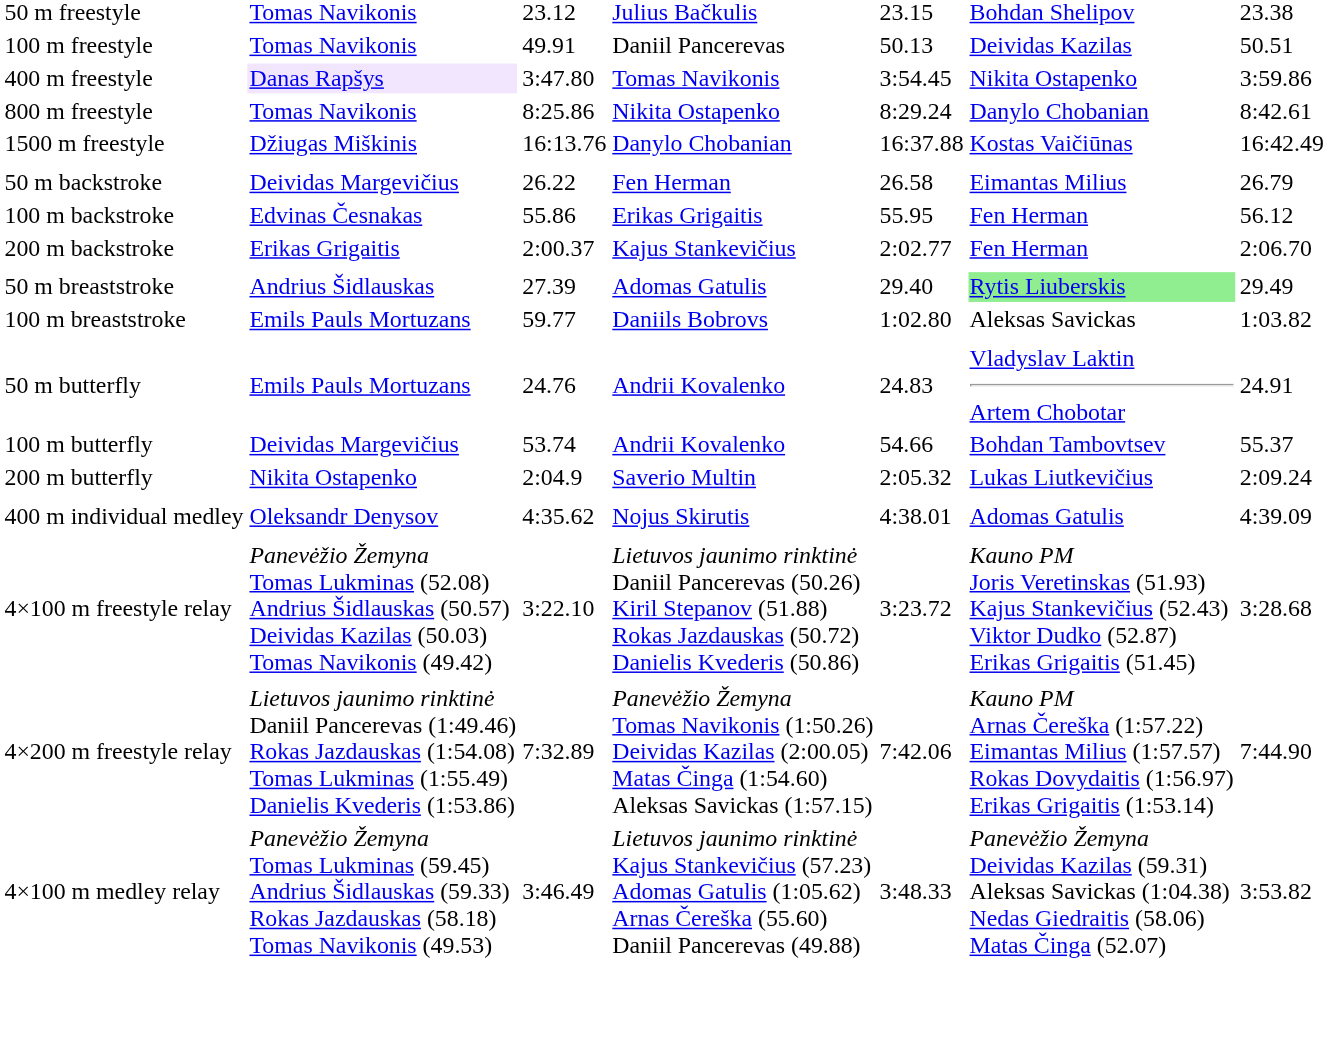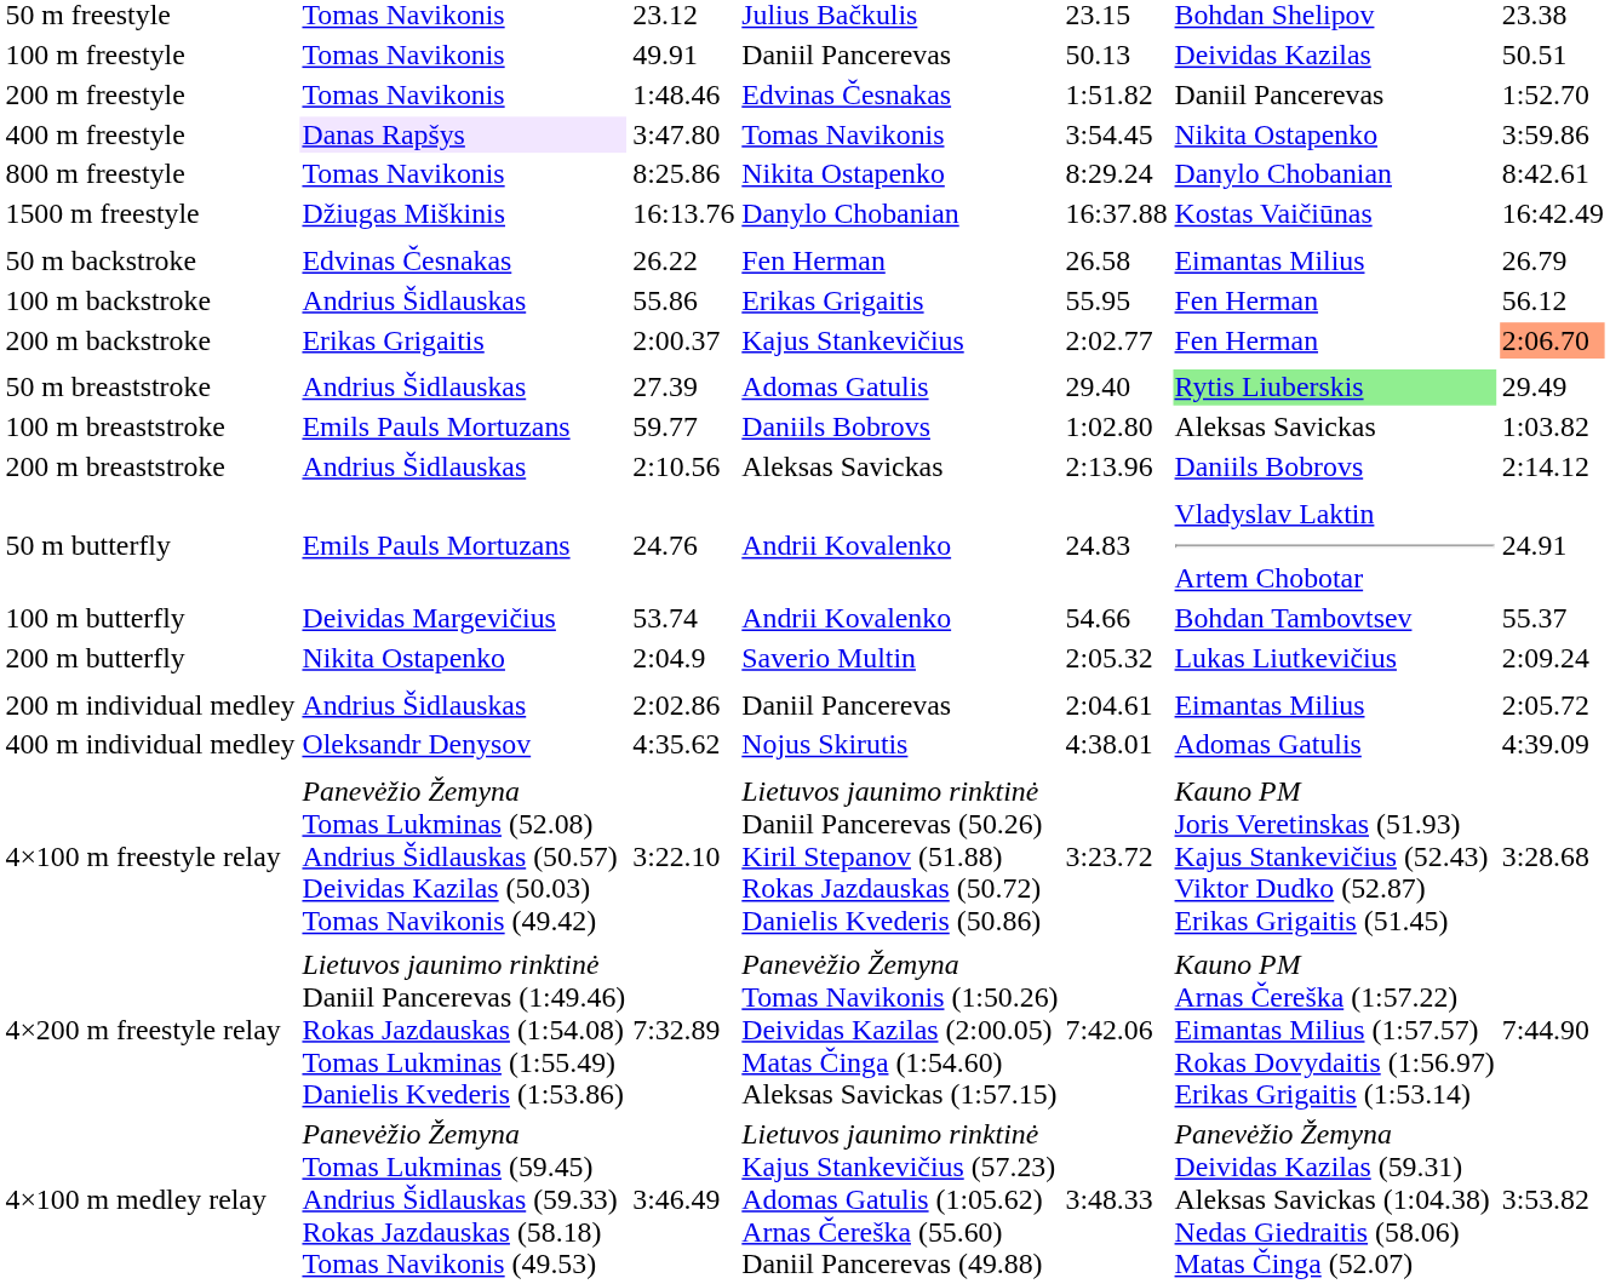 <table>
 <tr>
 <td>50 m freestyle</td>
 <td><a href='#'>Tomas Navikonis</a><br></td>
 <td>23.12</td>
 <td><a href='#'>Julius Bačkulis</a><br></td>
 <td>23.15</td>
 <td><a href='#'>Bohdan Shelipov</a><br></td>
 <td>23.38</td>
 </tr>
 <tr>
 <td>100 m freestyle</td>
 <td><a href='#'>Tomas Navikonis</a><br></td>
 <td>49.91</td>
 <td>Daniil Pancerevas<br></td>
 <td>50.13</td>
 <td><a href='#'>Deividas Kazilas</a><br></td>
 <td>50.51</td>
+</tr>
+<tr>
+<td>200 m freestyle</td>
+<td><a href='#'>Tomas Navikonis</a><br></td>
+<td>1:48.46</td>
+<td><a href='#'>Edvinas Česnakas</a><br></td>
+<td>1:51.82</td>
+<td>Daniil Pancerevas<br></td>
+<td>1:52.70</td>
 </tr>
 <tr>
 <td>400 m freestyle</td>
 <td bgcolor=#f2e6ff><a href='#'>Danas Rapšys</a><br></td>
 <td>3:47.80</td>
 <td><a href='#'>Tomas Navikonis</a><br></td>
 <td>3:54.45</td>
 <td><a href='#'>Nikita Ostapenko</a><br></td>
 <td>3:59.86</td>
 </tr>
 <tr>
 <td>800 m freestyle</td>
 <td><a href='#'>Tomas Navikonis</a><br></td>
 <td>8:25.86</td>
 <td><a href='#'>Nikita Ostapenko</a><br></td>
 <td>8:29.24</td>
 <td><a href='#'>Danylo Chobanian</a><br></td>
 <td>8:42.61</td>
 </tr>
 <tr>
 <td>1500 m freestyle</td>
 <td><a href='#'>Džiugas Miškinis</a><br></td>
 <td>16:13.76</td>
 <td><a href='#'>Danylo Chobanian</a><br></td>
 <td>16:37.88</td>
 <td><a href='#'>Kostas Vaičiūnas</a><br></td>
 <td>16:42.49</td>
 </tr>
 <tr>
 <td></td>
 <td></td>
 <td></td>
 <td></td>
 <td></td>
 <td></td>
 <td></td>
 </tr>
 <tr>
 <td>50 m backstroke</td>
-<td><a href='#'>Deividas Margevičius</a><br></td>
+<td><a href='#'>Edvinas Česnakas</a><br></td>
 <td>26.22</td>
 <td><a href='#'>Fen Herman</a><br></td>
 <td>26.58</td>
 <td><a href='#'>Eimantas Milius</a><br></td>
 <td>26.79</td>
 </tr>
 <tr>
 <td>100 m backstroke</td>
-<td><a href='#'>Edvinas Česnakas</a><br></td>
+<td><a href='#'>Andrius Šidlauskas</a><br></td>
 <td>55.86</td>
 <td><a href='#'>Erikas Grigaitis</a><br></td>
 <td>55.95</td>
 <td><a href='#'>Fen Herman</a><br></td>
 <td>56.12</td>
 </tr>
 <tr>
 <td>200 m backstroke</td>
 <td><a href='#'>Erikas Grigaitis</a><br></td>
 <td>2:00.37</td>
 <td><a href='#'>Kajus Stankevičius</a><br></td>
 <td>2:02.77</td>
 <td><a href='#'>Fen Herman</a><br></td>
-<td>2:06.70</td>
+<td style="background: lightsalmon;">2:06.70</td>
 </tr>
 <tr>
 <td></td>
 <td></td>
 <td></td>
 <td></td>
 <td></td>
 <td></td>
 <td></td>
 </tr>
 <tr>
 <td>50 m breaststroke</td>
 <td><a href='#'>Andrius Šidlauskas</a><br></td>
 <td>27.39</td>
 <td><a href='#'>Adomas Gatulis</a><br></td>
 <td>29.40</td>
 <td style="background: lightgreen;"><a href='#'>Rytis Liuberskis</a><br></td>
 <td>29.49</td>
 </tr>
 <tr>
 <td>100 m breaststroke</td>
 <td><a href='#'>Emils Pauls Mortuzans</a><br></td>
 <td>59.77</td>
 <td><a href='#'>Daniils Bobrovs</a><br></td>
 <td>1:02.80</td>
 <td>Aleksas Savickas<br></td>
 <td>1:03.82</td>
+</tr>
+<tr>
+<td>200 m breaststroke</td>
+<td><a href='#'>Andrius Šidlauskas</a><br></td>
+<td>2:10.56</td>
+<td>Aleksas Savickas<br></td>
+<td>2:13.96</td>
+<td><a href='#'>Daniils Bobrovs</a><br></td>
+<td>2:14.12</td>
 </tr>
 <tr>
 <td></td>
 <td></td>
 <td></td>
 <td></td>
 <td></td>
 <td></td>
 <td></td>
 </tr>
 <tr>
 <td>50 m butterfly</td>
 <td><a href='#'>Emils Pauls Mortuzans</a><br></td>
 <td>24.76</td>
 <td><a href='#'>Andrii Kovalenko</a><br></td>
 <td>24.83</td>
 <td><a href='#'>Vladyslav Laktin</a><br><hr><a href='#'>Artem Chobotar</a><br></td>
 <td>24.91</td>
 </tr>
 <tr>
 <td>100 m butterfly</td>
 <td><a href='#'>Deividas Margevičius</a><br></td>
 <td>53.74</td>
 <td><a href='#'>Andrii Kovalenko</a><br></td>
 <td>54.66</td>
 <td><a href='#'>Bohdan Tambovtsev</a><br></td>
 <td>55.37</td>
 </tr>
 <tr>
 <td>200 m butterfly</td>
 <td><a href='#'>Nikita Ostapenko</a><br></td>
 <td>2:04.9</td>
 <td><a href='#'>Saverio Multin</a><br></td>
 <td>2:05.32</td>
 <td><a href='#'>Lukas Liutkevičius</a><br></td>
 <td>2:09.24</td>
 </tr>
 <tr>
 <td></td>
 <td></td>
 <td></td>
 <td></td>
 <td></td>
 <td></td>
 <td></td>
+</tr>
+<tr>
+<td>200 m individual medley</td>
+<td><a href='#'>Andrius Šidlauskas</a><br></td>
+<td>2:02.86</td>
+<td>Daniil Pancerevas<br></td>
+<td>2:04.61</td>
+<td><a href='#'>Eimantas Milius</a><br></td>
+<td>2:05.72</td>
 </tr>
 <tr>
 <td>400 m individual medley</td>
 <td><a href='#'>Oleksandr Denysov</a><br></td>
 <td>4:35.62</td>
 <td><a href='#'>Nojus Skirutis</a><br></td>
 <td>4:38.01</td>
 <td><a href='#'>Adomas Gatulis</a><br></td>
 <td>4:39.09</td>
 </tr>
 <tr>
 <td></td>
 <td></td>
 <td></td>
 <td></td>
 <td></td>
 <td></td>
 <td></td>
 </tr>
 <tr>
 <td>4×100 m freestyle relay</td>
 <td><em>Panevėžio Žemyna</em><br><a href='#'>Tomas Lukminas</a> (52.08)<br><a href='#'>Andrius Šidlauskas</a> (50.57)<br><a href='#'>Deividas Kazilas</a> (50.03)<br><a href='#'>Tomas Navikonis</a> (49.42)<br></td>
 <td>3:22.10</td>
 <td><em>Lietuvos jaunimo rinktinė</em><br>Daniil Pancerevas (50.26)<br><a href='#'>Kiril Stepanov</a> (51.88)<br><a href='#'>Rokas Jazdauskas</a> (50.72)<br><a href='#'>Danielis Kvederis</a> (50.86)<br></td>
 <td>3:23.72</td>
 <td><em>Kauno PM</em><br><a href='#'>Joris Veretinskas</a> (51.93)<br><a href='#'>Kajus Stankevičius</a> (52.43)<br><a href='#'>Viktor Dudko</a> (52.87)<br><a href='#'>Erikas Grigaitis</a> (51.45)<br></td>
 <td>3:28.68</td>
 </tr>
 <tr>
 </tr>
 <tr>
 <td>4×200 m freestyle relay</td>
 <td><em>Lietuvos jaunimo rinktinė</em><br>Daniil Pancerevas (1:49.46)<br><a href='#'>Rokas Jazdauskas</a> (1:54.08)<br><a href='#'>Tomas Lukminas</a> (1:55.49)<br><a href='#'>Danielis Kvederis</a> (1:53.86)<br></td>
 <td>7:32.89</td>
 <td><em>Panevėžio Žemyna</em><br><a href='#'>Tomas Navikonis</a> (1:50.26)<br><a href='#'>Deividas Kazilas</a> (2:00.05)<br><a href='#'>Matas Činga</a> (1:54.60)<br>Aleksas Savickas (1:57.15)<br></td>
 <td>7:42.06</td>
 <td><em>Kauno PM</em><br><a href='#'>Arnas Čereška</a> (1:57.22)<br><a href='#'>Eimantas Milius</a> (1:57.57)<br><a href='#'>Rokas Dovydaitis</a> (1:56.97)<br><a href='#'>Erikas Grigaitis</a> (1:53.14)<br></td>
 <td>7:44.90</td>
 </tr>
 <tr>
 <td>4×100 m medley relay</td>
 <td><em>Panevėžio Žemyna</em><br><a href='#'>Tomas Lukminas</a> (59.45)<br><a href='#'>Andrius Šidlauskas</a> (59.33)<br><a href='#'>Rokas Jazdauskas</a> (58.18)<br><a href='#'>Tomas Navikonis</a> (49.53)<br></td>
 <td>3:46.49</td>
 <td><em>Lietuvos jaunimo rinktinė</em><br><a href='#'>Kajus Stankevičius</a> (57.23)<br><a href='#'>Adomas Gatulis</a> (1:05.62)<br><a href='#'>Arnas Čereška</a> (55.60)<br>Daniil Pancerevas (49.88)<br></td>
 <td>3:48.33</td>
 <td><em>Panevėžio Žemyna</em><br><a href='#'>Deividas Kazilas</a> (59.31)<br>Aleksas Savickas (1:04.38)<br><a href='#'>Nedas Giedraitis</a> (58.06)<br><a href='#'>Matas Činga</a> (52.07)<br></td>
 <td>3:53.82</td>
 </tr>
 <tr>
 </tr>
 </table>
